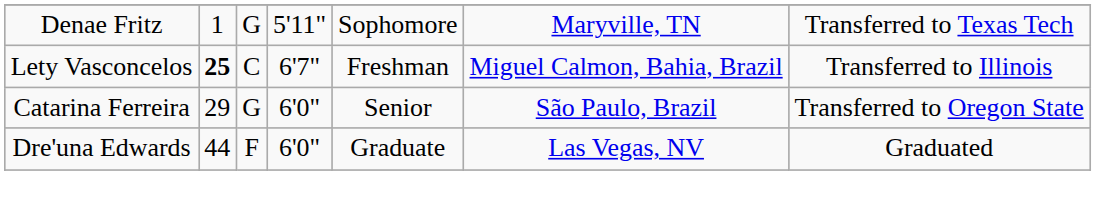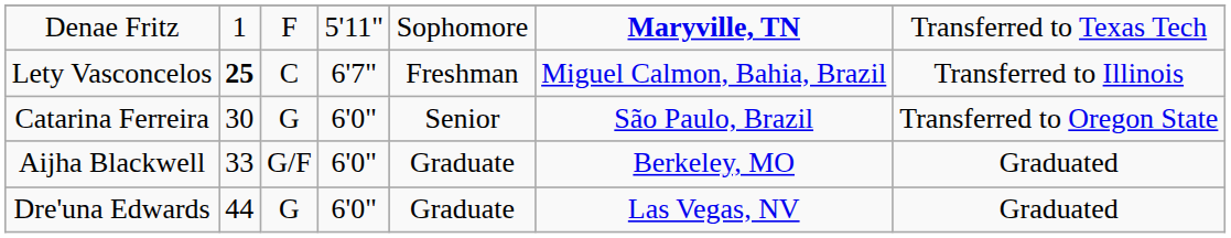 <table class="wikitable sortable sortable" style="text-align: center">
 <tr align=center>
 </tr>
 <tr>
 <td>Denae Fritz</td>
 <td>1</td>
-<td>G</td>
+<td>F</td>
 <td>5'11"</td>
 <td> Sophomore</td>
-<td><a href='#'>Maryville, TN</a></td>
+<td><strong><a href='#'>Maryville, TN</a></strong></td>
 <td>Transferred to <a href='#'>Texas Tech</a></td>
 </tr>
 <tr>
 <td>Lety Vasconcelos</td>
 <td><strong>25</strong></td>
 <td>C</td>
 <td>6'7"</td>
 <td>Freshman</td>
 <td><a href='#'>Miguel Calmon, Bahia, Brazil</a></td>
 <td>Transferred to <a href='#'>Illinois</a></td>
 </tr>
 <tr>
 <td>Catarina Ferreira</td>
-<td>29</td>
+<td>30</td>
 <td>G</td>
 <td>6'0"</td>
 <td>Senior</td>
 <td><a href='#'>São Paulo, Brazil</a></td>
 <td>Transferred to <a href='#'>Oregon State</a></td>
 </tr>
 <tr>
+<td>Aijha Blackwell</td>
+<td>33</td>
+<td>G/F</td>
+<td>6'0"</td>
+<td>Graduate</td>
+<td><a href='#'>Berkeley, MO</a></td>
+<td>Graduated</td>
+</tr>
+<tr>
 <td>Dre'una Edwards</td>
 <td>44</td>
-<td>F</td>
+<td>G</td>
 <td>6'0"</td>
 <td> Graduate</td>
 <td><a href='#'>Las Vegas, NV</a></td>
 <td>Graduated</td>
 </tr>
 </table>
